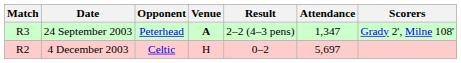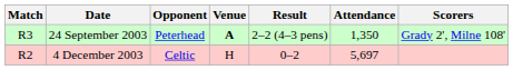 <table class="wikitable" style="font-size:100%; text-align:center">
 <tr>
 <th>Match</th>
 <th>Date</th>
 <th>Opponent</th>
 <th>Venue</th>
 <th>Result</th>
 <th>Attendance</th>
 <th>Scorers</th>
 </tr>
 <tr style="background: #CCFFCC;">
 <td>R3</td>
 <td>24 September 2003</td>
 <td><a href='#'>Peterhead</a></td>
 <td><strong>A</strong></td>
 <td>2–2 (4–3 pens)</td>
-<td>1,347</td>
+<td>1,350</td>
 <td><a href='#'>Grady</a> 2', <a href='#'>Milne</a> 108'</td>
 </tr>
 <tr style="background: #FFCCCC;">
 <td>R2</td>
 <td>4 December 2003</td>
 <td><a href='#'>Celtic</a></td>
 <td>H</td>
 <td>0–2</td>
 <td>5,697</td>
 <td></td>
 </tr>
 </table>
